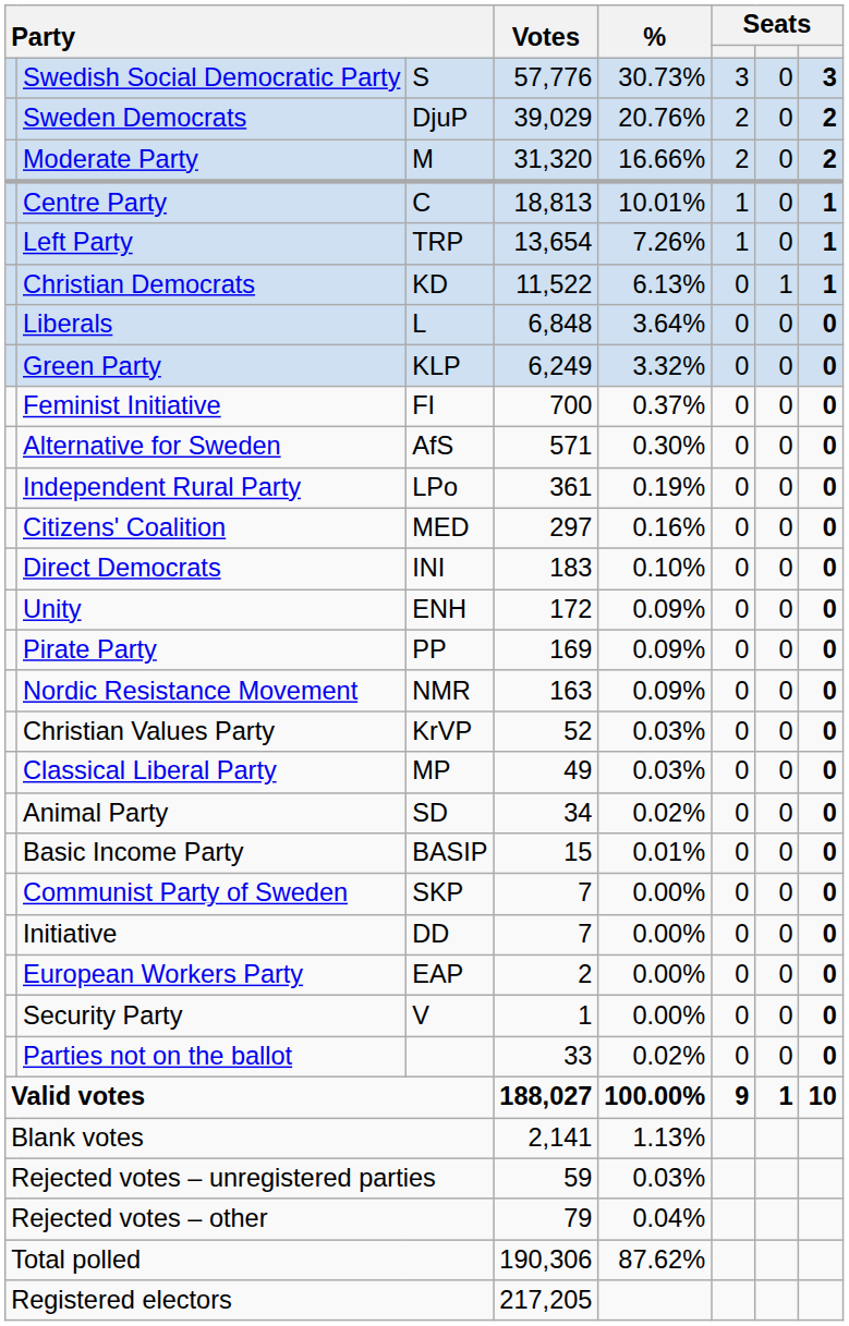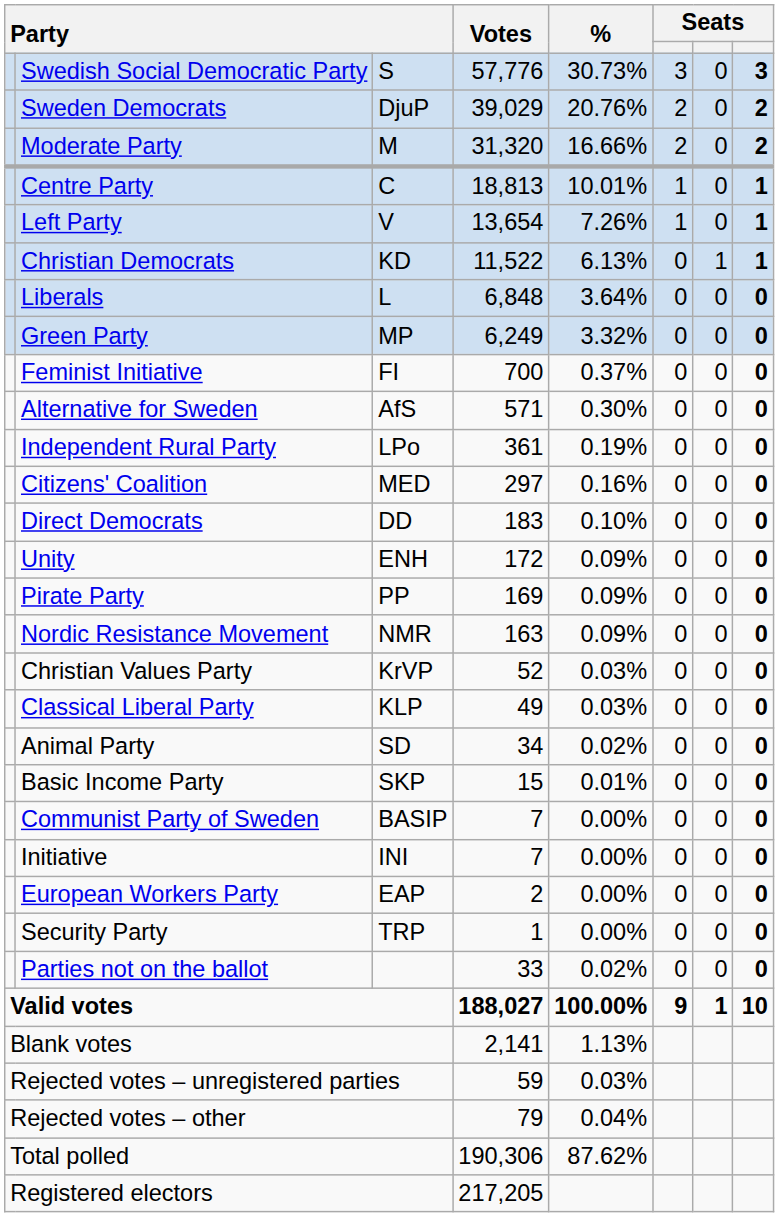 <table class="wikitable" border="1" style="text-align:right;">
 <tr>
 <th style="text-align:left;" valign=bottom rowspan=2 colspan=3>Party</th>
 <th align=center valign=bottom rowspan=2 width="50">Votes</th>
 <th align=center valign=bottom rowspan=2 width="50">%</th>
 <th colspan=3>Seats</th>
 </tr>
 <tr>
 <th align=center valign=bottom width="20"><small></small></th>
 <th align=center valign=bottom width="20"><small><a href='#'></a></small></th>
 <th align=center valign=bottom width="20"><small></small></th>
 </tr>
 <tr style="background:#CEE0F2;">
 <td></td>
 <td align=left style="white-space: nowrap;"><a href='#'>Swedish Social Democratic Party</a></td>
 <td align=left>S</td>
 <td>57,776</td>
 <td>30.73%</td>
 <td>3</td>
 <td>0</td>
 <td><strong>3</strong></td>
 </tr>
 <tr style="background:#CEE0F2;">
 <td></td>
 <td align=left><a href='#'>Sweden Democrats</a></td>
 <td align=left>DjuP</td>
 <td>39,029</td>
 <td>20.76%</td>
 <td>2</td>
 <td>0</td>
 <td><strong>2</strong></td>
 </tr>
 <tr style="background:#CEE0F2;">
 <td></td>
 <td align=left><a href='#'>Moderate Party</a></td>
 <td align=left>M</td>
 <td>31,320</td>
 <td>16.66%</td>
 <td>2</td>
 <td>0</td>
 <td><strong>2</strong></td>
 </tr>
 <tr style="background:#CEE0F2; border-top:3px solid darkgray;">
 <td></td>
 <td align=left><a href='#'>Centre Party</a></td>
 <td align=left>C</td>
 <td>18,813</td>
 <td>10.01%</td>
 <td>1</td>
 <td>0</td>
 <td><strong>1</strong></td>
 </tr>
 <tr style="background:#CEE0F2;">
 <td></td>
 <td align=left><a href='#'>Left Party</a></td>
-<td align=left>TRP</td>
+<td align=left>V</td>
 <td>13,654</td>
 <td>7.26%</td>
 <td>1</td>
 <td>0</td>
 <td><strong>1</strong></td>
 </tr>
 <tr style="background:#CEE0F2;">
 <td></td>
 <td align=left><a href='#'>Christian Democrats</a></td>
 <td align=left>KD</td>
 <td>11,522</td>
 <td>6.13%</td>
 <td>0</td>
 <td>1</td>
 <td><strong>1</strong></td>
 </tr>
 <tr style="background:#CEE0F2;">
 <td></td>
 <td align=left><a href='#'>Liberals</a></td>
 <td align=left>L</td>
 <td>6,848</td>
 <td>3.64%</td>
 <td>0</td>
 <td>0</td>
 <td><strong>0</strong></td>
 </tr>
 <tr style="background:#CEE0F2;">
 <td></td>
 <td align=left><a href='#'>Green Party</a></td>
-<td align=left>KLP</td>
+<td align=left>MP</td>
 <td>6,249</td>
 <td>3.32%</td>
 <td>0</td>
 <td>0</td>
 <td><strong>0</strong></td>
 </tr>
 <tr>
 <td></td>
 <td align=left><a href='#'>Feminist Initiative</a></td>
 <td align=left>FI</td>
 <td>700</td>
 <td>0.37%</td>
 <td>0</td>
 <td>0</td>
 <td><strong>0</strong></td>
 </tr>
 <tr>
 <td></td>
 <td align=left><a href='#'>Alternative for Sweden</a></td>
 <td align=left>AfS</td>
 <td>571</td>
 <td>0.30%</td>
 <td>0</td>
 <td>0</td>
 <td><strong>0</strong></td>
 </tr>
 <tr>
 <td></td>
 <td align=left><a href='#'>Independent Rural Party</a></td>
 <td align=left>LPo</td>
 <td>361</td>
 <td>0.19%</td>
 <td>0</td>
 <td>0</td>
 <td><strong>0</strong></td>
 </tr>
 <tr>
 <td></td>
 <td align=left><a href='#'>Citizens' Coalition</a></td>
 <td align=left>MED</td>
 <td>297</td>
 <td>0.16%</td>
 <td>0</td>
 <td>0</td>
 <td><strong>0</strong></td>
 </tr>
 <tr>
 <td></td>
 <td align=left><a href='#'>Direct Democrats</a></td>
-<td align=left>INI</td>
+<td align=left>DD</td>
 <td>183</td>
 <td>0.10%</td>
 <td>0</td>
 <td>0</td>
 <td><strong>0</strong></td>
 </tr>
 <tr>
 <td></td>
 <td align=left><a href='#'>Unity</a></td>
 <td align=left>ENH</td>
 <td>172</td>
 <td>0.09%</td>
 <td>0</td>
 <td>0</td>
 <td><strong>0</strong></td>
 </tr>
 <tr>
 <td></td>
 <td align=left><a href='#'>Pirate Party</a></td>
 <td align=left>PP</td>
 <td>169</td>
 <td>0.09%</td>
 <td>0</td>
 <td>0</td>
 <td><strong>0</strong></td>
 </tr>
 <tr>
 <td></td>
 <td align=left><a href='#'>Nordic Resistance Movement</a></td>
 <td align=left>NMR</td>
 <td>163</td>
 <td>0.09%</td>
 <td>0</td>
 <td>0</td>
 <td><strong>0</strong></td>
 </tr>
 <tr>
 <td></td>
 <td align=left>Christian Values Party</td>
 <td align=left>KrVP</td>
 <td>52</td>
 <td>0.03%</td>
 <td>0</td>
 <td>0</td>
 <td><strong>0</strong></td>
 </tr>
 <tr>
 <td></td>
 <td align=left><a href='#'>Classical Liberal Party</a></td>
-<td align=left>MP</td>
+<td align=left>KLP</td>
 <td>49</td>
 <td>0.03%</td>
 <td>0</td>
 <td>0</td>
 <td><strong>0</strong></td>
 </tr>
 <tr>
 <td></td>
 <td align=left>Animal Party</td>
 <td align=left>SD</td>
 <td>34</td>
 <td>0.02%</td>
 <td>0</td>
 <td>0</td>
 <td><strong>0</strong></td>
 </tr>
 <tr>
 <td></td>
 <td align=left>Basic Income Party</td>
-<td align=left>BASIP</td>
+<td align=left>SKP</td>
 <td>15</td>
 <td>0.01%</td>
 <td>0</td>
 <td>0</td>
 <td><strong>0</strong></td>
 </tr>
 <tr>
 <td></td>
 <td align=left><a href='#'>Communist Party of Sweden</a></td>
-<td align=left>SKP</td>
+<td align=left>BASIP</td>
 <td>7</td>
 <td>0.00%</td>
 <td>0</td>
 <td>0</td>
 <td><strong>0</strong></td>
 </tr>
 <tr>
 <td></td>
 <td align=left>Initiative</td>
-<td align=left>DD</td>
+<td align=left>INI</td>
 <td>7</td>
 <td>0.00%</td>
 <td>0</td>
 <td>0</td>
 <td><strong>0</strong></td>
 </tr>
 <tr>
 <td></td>
 <td align=left><a href='#'>European Workers Party</a></td>
 <td align=left>EAP</td>
 <td>2</td>
 <td>0.00%</td>
 <td>0</td>
 <td>0</td>
 <td><strong>0</strong></td>
 </tr>
 <tr>
 <td></td>
 <td align=left>Security Party</td>
-<td align=left>V</td>
+<td align=left>TRP</td>
 <td>1</td>
 <td>0.00%</td>
 <td>0</td>
 <td>0</td>
 <td><strong>0</strong></td>
 </tr>
 <tr>
 <td></td>
 <td align=left><a href='#'>Parties not on the ballot</a></td>
 <td></td>
 <td>33</td>
 <td>0.02%</td>
 <td>0</td>
 <td>0</td>
 <td><strong>0</strong></td>
 </tr>
 <tr style="font-weight:bold">
 <td align=left colspan=3>Valid votes</td>
 <td>188,027</td>
 <td>100.00%</td>
 <td>9</td>
 <td>1</td>
 <td>10</td>
 </tr>
 <tr>
 <td align=left colspan=3>Blank votes</td>
 <td>2,141</td>
 <td>1.13%</td>
 <td></td>
 <td></td>
 <td></td>
 </tr>
 <tr>
 <td align=left colspan=3>Rejected votes – unregistered parties</td>
 <td>59</td>
 <td>0.03%</td>
 <td></td>
 <td></td>
 <td></td>
 </tr>
 <tr>
 <td align=left colspan=3>Rejected votes – other</td>
 <td>79</td>
 <td>0.04%</td>
 <td></td>
 <td></td>
 <td></td>
 </tr>
 <tr>
 <td align=left colspan=3>Total polled</td>
 <td>190,306</td>
 <td>87.62%</td>
 <td></td>
 <td></td>
 <td></td>
 </tr>
 <tr>
 <td align=left colspan=3>Registered electors</td>
 <td>217,205</td>
 <td></td>
 <td></td>
 <td></td>
 <td></td>
 </tr>
 </table>
